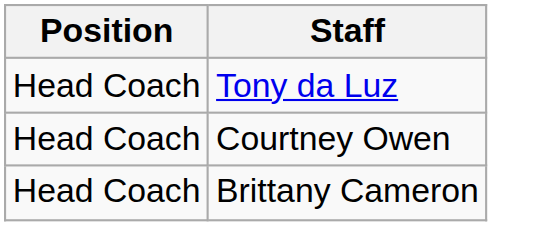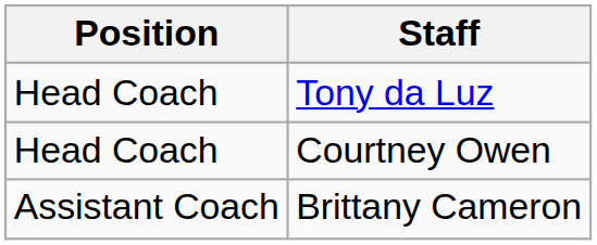 <table class="wikitable">
 <tr>
 <th>Position</th>
 <th>Staff</th>
 </tr>
 <tr>
 <td>Head Coach</td>
 <td><a href='#'>Tony da Luz</a></td>
 </tr>
 <tr>
 <td>Head Coach</td>
 <td>Courtney Owen</td>
 </tr>
 <tr>
-<td>Head Coach</td>
+<td>Assistant Coach</td>
 <td>Brittany Cameron</td>
 </tr>
 </table>
